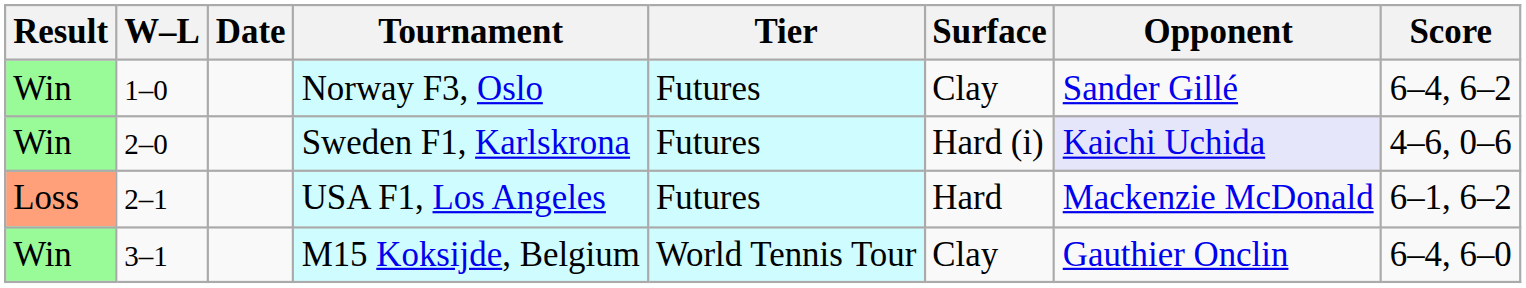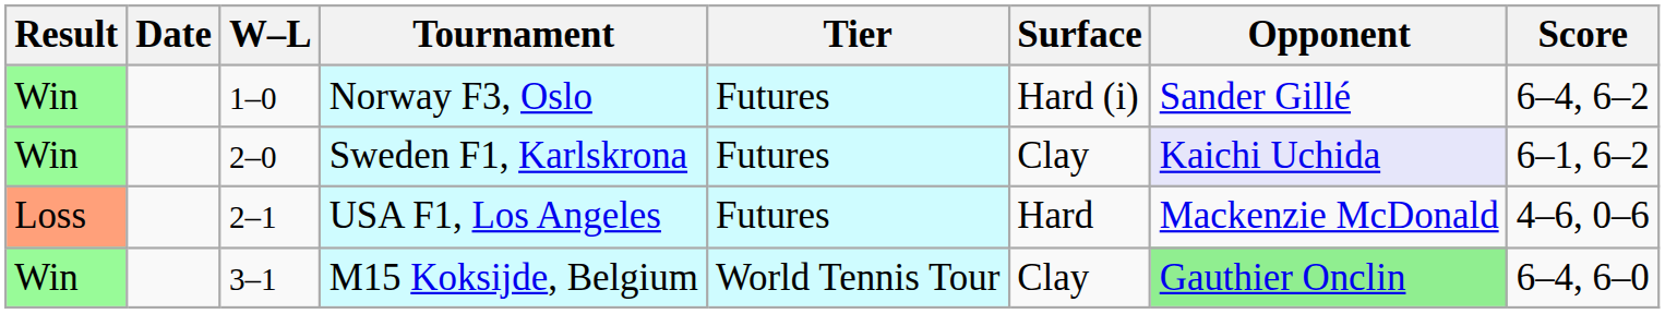 <table class="sortable wikitable">
 <tr>
 <th>Result</th>
+<th>Date</th>
 <th class="unsortable">W–L</th>
-<th>Date</th>
 <th>Tournament</th>
 <th>Tier</th>
 <th>Surface</th>
 <th>Opponent</th>
 <th class="unsortable">Score</th>
 </tr>
 <tr>
 <td bgcolor=98FB98>Win</td>
+<td></td>
 <td><small>1–0</small></td>
-<td></td>
 <td style="background:#cffcff;">Norway F3, <a href='#'>Oslo</a></td>
 <td style="background:#cffcff;">Futures</td>
-<td>Clay</td>
+<td>Hard (i)</td>
 <td> <a href='#'>Sander Gillé</a></td>
 <td>6–4, 6–2</td>
 </tr>
 <tr>
 <td bgcolor=98FB98>Win</td>
+<td></td>
 <td><small>2–0</small></td>
-<td></td>
 <td style="background:#cffcff;">Sweden F1, <a href='#'>Karlskrona</a></td>
 <td style="background:#cffcff;">Futures</td>
-<td>Hard (i)</td>
+<td>Clay</td>
 <td style="background: lavender;"> <a href='#'>Kaichi Uchida</a></td>
-<td>4–6, 0–6</td>
+<td>6–1, 6–2</td>
 </tr>
 <tr>
 <td bgcolor=FFA07A>Loss</td>
+<td></td>
 <td><small>2–1</small></td>
-<td></td>
 <td style="background:#cffcff;">USA F1, <a href='#'>Los Angeles</a></td>
 <td style="background:#cffcff;">Futures</td>
 <td>Hard</td>
 <td> <a href='#'>Mackenzie McDonald</a></td>
-<td>6–1, 6–2</td>
+<td>4–6, 0–6</td>
 </tr>
 <tr>
 <td bgcolor=98FB98>Win</td>
+<td></td>
 <td><small>3–1</small></td>
-<td></td>
 <td style="background:#cffcff;">M15 <a href='#'>Koksijde</a>, Belgium</td>
 <td style="background:#cffcff;">World Tennis Tour</td>
 <td>Clay</td>
-<td> <a href='#'>Gauthier Onclin</a></td>
+<td style="background: lightgreen;"> <a href='#'>Gauthier Onclin</a></td>
 <td>6–4, 6–0</td>
 </tr>
 </table>
